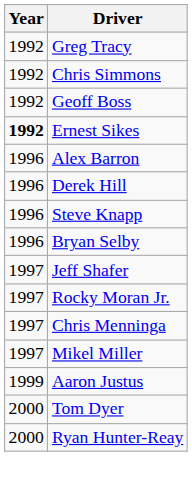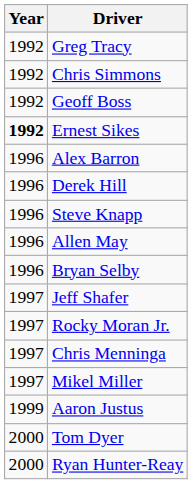 <table class="wikitable">
 <tr>
 <th>Year</th>
 <th>Driver</th>
 </tr>
 <tr>
 <td>1992</td>
 <td><a href='#'>Greg Tracy</a></td>
 </tr>
 <tr>
 <td>1992</td>
 <td><a href='#'>Chris Simmons</a></td>
 </tr>
 <tr>
 <td>1992</td>
 <td><a href='#'>Geoff Boss</a></td>
 </tr>
 <tr>
 <td><strong>1992</strong></td>
 <td><a href='#'>Ernest Sikes</a></td>
 </tr>
 <tr>
 <td>1996</td>
 <td><a href='#'>Alex Barron</a></td>
 </tr>
 <tr>
 <td>1996</td>
 <td><a href='#'>Derek Hill</a></td>
 </tr>
 <tr>
 <td>1996</td>
 <td><a href='#'>Steve Knapp</a></td>
 </tr>
 <tr>
 <td>1996</td>
+<td><a href='#'>Allen May</a></td>
+</tr>
+<tr>
+<td>1996</td>
 <td><a href='#'>Bryan Selby</a></td>
 </tr>
 <tr>
 <td>1997</td>
 <td><a href='#'>Jeff Shafer</a></td>
 </tr>
 <tr>
 <td>1997</td>
 <td><a href='#'>Rocky Moran Jr.</a></td>
 </tr>
 <tr>
 <td>1997</td>
 <td><a href='#'>Chris Menninga</a></td>
 </tr>
 <tr>
 <td>1997</td>
 <td><a href='#'>Mikel Miller</a></td>
 </tr>
 <tr>
 <td>1999</td>
 <td><a href='#'>Aaron Justus</a></td>
 </tr>
 <tr>
 <td>2000</td>
 <td><a href='#'>Tom Dyer</a></td>
 </tr>
 <tr>
 <td>2000</td>
 <td><a href='#'>Ryan Hunter-Reay</a></td>
 </tr>
 </table>
